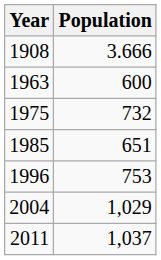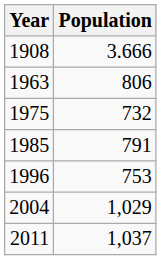 <table class="wikitable" style="line-height:1.1em;">
 <tr>
 <th>Year</th>
 <th>Population</th>
 </tr>
 <tr align="right">
 <td>1908</td>
 <td>3.666</td>
 </tr>
 <tr align="right">
 <td>1963</td>
-<td>600</td>
+<td>806</td>
 </tr>
 <tr align="right">
 <td>1975</td>
 <td>732</td>
 </tr>
 <tr align="right">
 <td>1985</td>
-<td>651</td>
+<td>791</td>
 </tr>
 <tr align="right">
 <td>1996</td>
 <td>753</td>
 </tr>
 <tr align="right">
 <td>2004</td>
 <td>1,029</td>
 </tr>
 <tr align="right">
 <td>2011</td>
 <td>1,037</td>
 </tr>
 </table>
